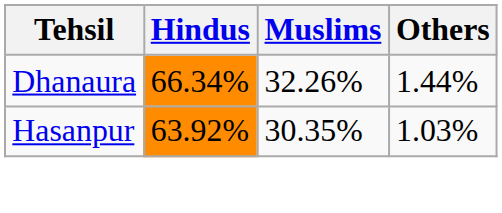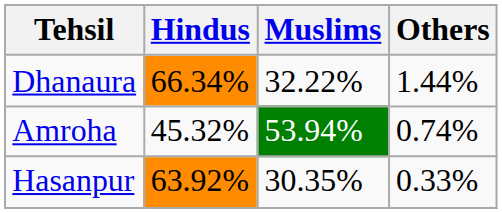 <table class = "wikitable sortable">
 <tr>
 <th>Tehsil</th>
 <th><a href='#'>Hindus</a></th>
 <th><a href='#'>Muslims</a></th>
 <th>Others</th>
 </tr>
 <tr>
 <td><a href='#'>Dhanaura</a></td>
 <td style="background:darkorange">66.34%</td>
-<td>32.26%</td>
+<td>32.22%</td>
 <td>1.44%</td>
+</tr>
+<tr>
+<td><a href='#'>Amroha</a></td>
+<td>45.32%</td>
+<td style="background:green;color:white">53.94%</td>
+<td>0.74%</td>
 </tr>
 <tr>
 <td><a href='#'>Hasanpur</a></td>
 <td style="background:darkorange">63.92%</td>
 <td>30.35%</td>
-<td>1.03%</td>
+<td>0.33%</td>
 </tr>
 </table>
